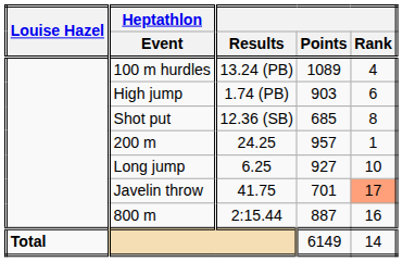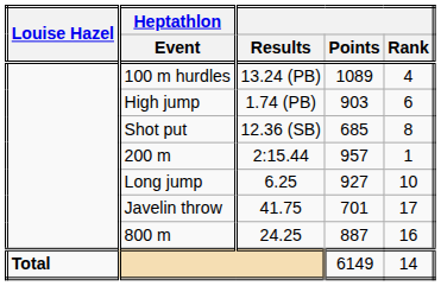 <table class=wikitable style="font-size:90%; border: double;">
 <tr>
 <th style="border-right:double" rowspan="2"><a href='#'>Louise Hazel</a></th>
 <th style="border-right:double"><a href='#'>Heptathlon</a></th>
 <th colspan="3"></th>
 </tr>
 <tr>
 <th style="border-right:double">Event</th>
 <th>Results</th>
 <th>Points</th>
 <th>Rank</th>
 </tr>
 <tr style="border-top: double;">
 <td style="border-right:double" rowspan="7"></td>
 <td style="border-right:double">100 m hurdles</td>
 <td align=center>13.24 (PB)</td>
 <td align=center>1089</td>
 <td align=center>4</td>
 </tr>
 <tr>
 <td style="border-right:double">High jump</td>
 <td align=center>1.74 (PB)</td>
 <td align=center>903</td>
 <td align=center>6</td>
 </tr>
 <tr>
 <td style="border-right:double">Shot put</td>
 <td align=center>12.36 (SB)</td>
 <td align=center>685</td>
 <td align=center>8</td>
 </tr>
 <tr>
 <td style="border-right:double">200 m</td>
-<td align=center>24.25</td>
+<td align=center>2:15.44</td>
 <td align=center>957</td>
 <td align=center>1</td>
 </tr>
 <tr>
 <td style="border-right:double">Long jump</td>
 <td align=center>6.25</td>
 <td align=center>927</td>
 <td align=center>10</td>
 </tr>
 <tr>
 <td style="border-right:double">Javelin throw</td>
 <td align=center>41.75</td>
 <td align=center>701</td>
-<td align=center style="background: lightsalmon;">17</td>
+<td align=center>17</td>
 </tr>
 <tr>
 <td style="border-right:double">800 m</td>
-<td align=center>2:15.44</td>
+<td align=center>24.25</td>
 <td align=center>887</td>
 <td align=center>16</td>
 </tr>
 <tr style="border-top: double;">
 <td style="border-right:double"><strong>Total</strong></td>
 <td colspan="2" style="background:wheat; border-right:double;"></td>
 <td align=center>6149</td>
 <td align=center>14</td>
 </tr>
 </table>
